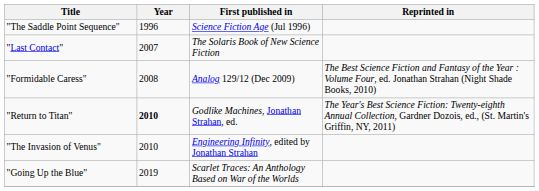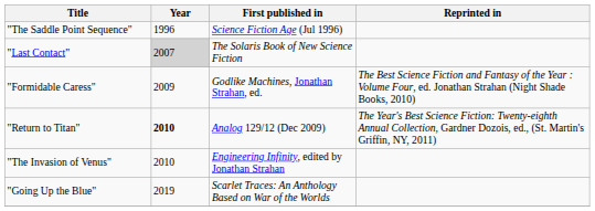 <table class='wikitable' width='100%'>
 <tr>
 <th width='25%'>Title</th>
 <th width='10%'>Year</th>
 <th width='25%'>First published in</th>
 <th width='40%'>Reprinted in</th>
 </tr>
 <tr>
 <td>"The Saddle Point Sequence"</td>
 <td>1996</td>
 <td><em><a href='#'>Science Fiction Age</a></em> (Jul 1996)</td>
 <td></td>
 </tr>
 <tr>
 <td>"<a href='#'>Last Contact</a>"</td>
-<td>2007</td>
+<td style="background: lightgrey;">2007</td>
 <td><em>The Solaris Book of New Science Fiction</em></td>
 <td></td>
 </tr>
 <tr>
 <td>"Formidable Caress"</td>
-<td>2008</td>
-<td><em><a href='#'>Analog</a></em> 129/12 (Dec 2009)</td>
+<td>2009</td>
+<td><em>Godlike Machines</em>, <a href='#'>Jonathan Strahan</a>, ed.</td>
 <td><em>The Best Science Fiction and Fantasy of the Year : Volume Four</em>, ed. Jonathan Strahan (Night Shade Books, 2010)</td>
 </tr>
 <tr>
 <td>"Return to Titan"</td>
 <td><strong>2010</strong></td>
-<td><em>Godlike Machines</em>, <a href='#'>Jonathan Strahan</a>, ed.</td>
+<td><em><a href='#'>Analog</a></em> 129/12 (Dec 2009)</td>
 <td><em>The Year's Best Science Fiction: Twenty-eighth Annual Collection</em>, Gardner Dozois, ed., (St. Martin's Griffin, NY, 2011)</td>
 </tr>
 <tr>
 <td>"The Invasion of Venus"</td>
 <td>2010</td>
 <td><em><a href='#'>Engineering Infinity</a></em>, edited by <a href='#'>Jonathan Strahan</a></td>
 <td></td>
 </tr>
 <tr>
 <td>"Going Up the Blue"</td>
 <td>2019</td>
 <td><em>Scarlet Traces: An Anthology Based on War of the Worlds</em></td>
 <td></td>
 </tr>
 <tr>
 </tr>
 </table>
